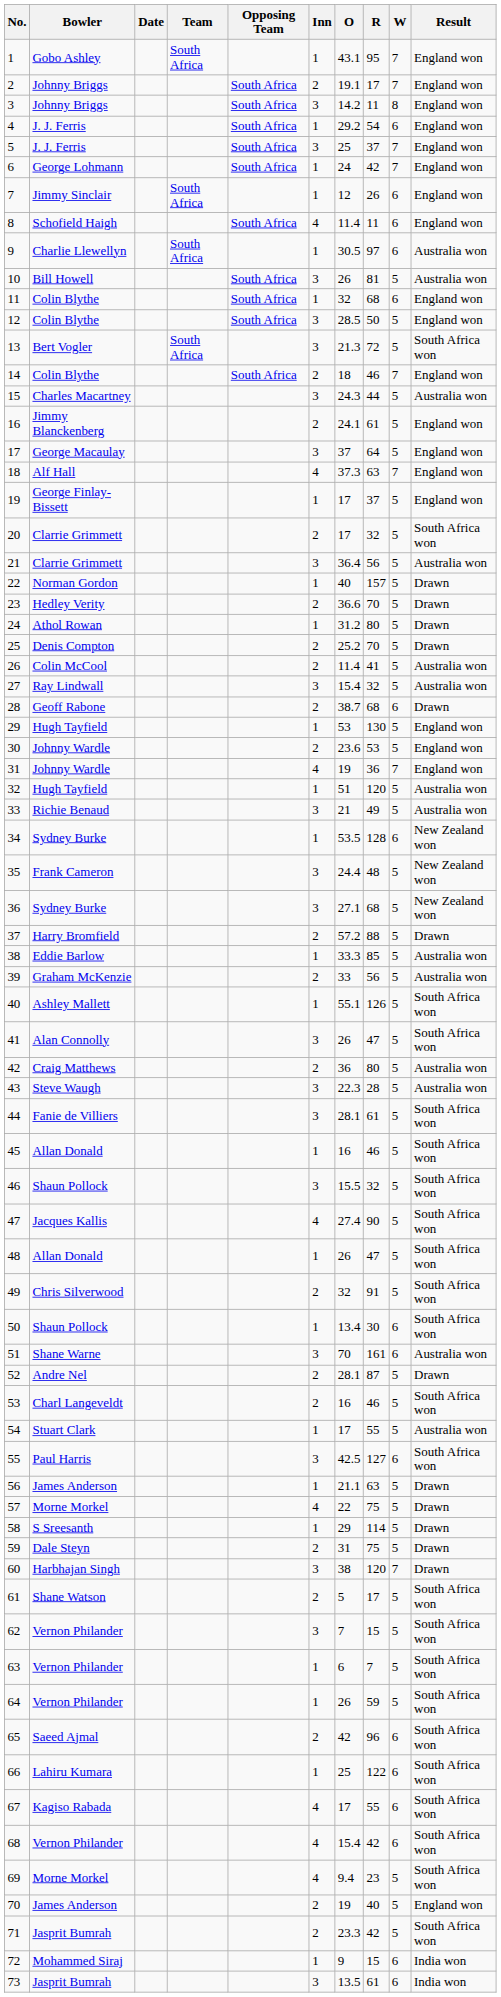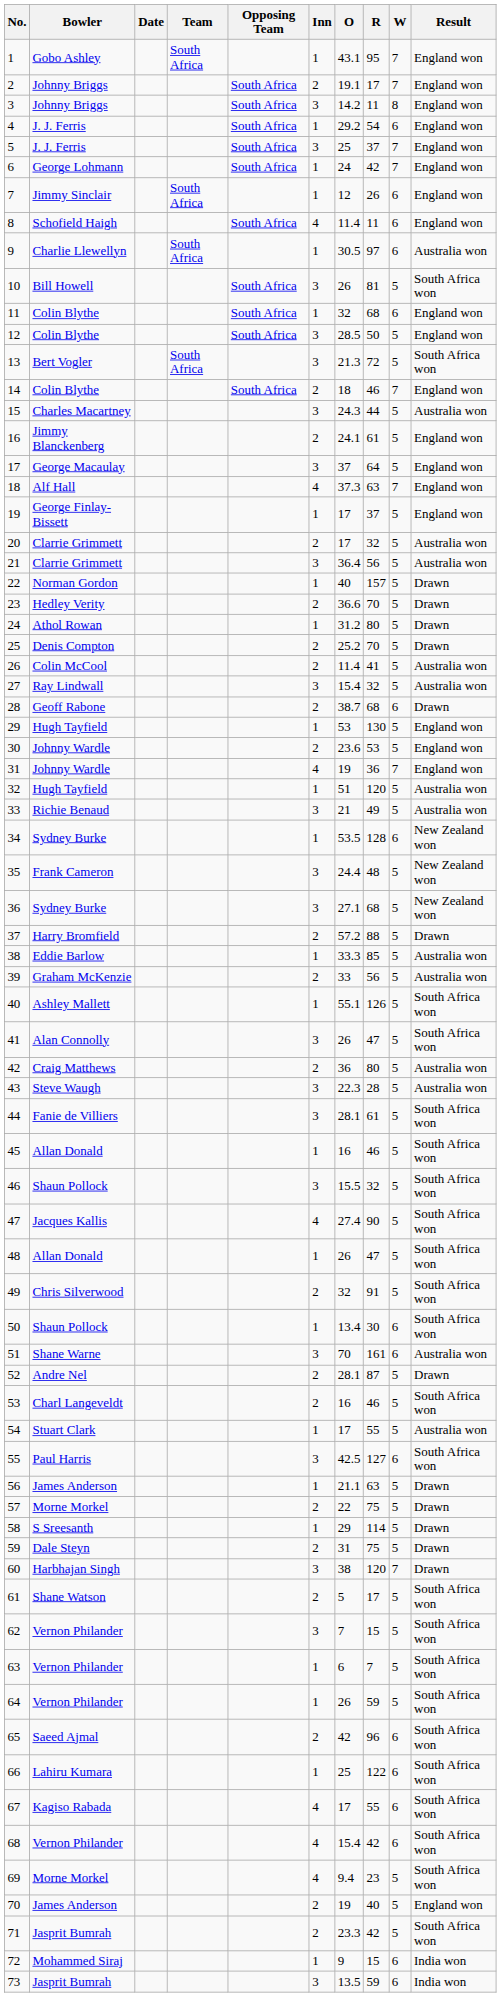 <table class="wikitable sortable">
 <tr>
 <th>No.</th>
 <th>Bowler</th>
 <th>Date</th>
 <th>Team</th>
 <th>Opposing Team</th>
 <th scope="col" style="width:20px;">Inn</th>
 <th scope="col" style="width:20px;">O</th>
 <th scope="col" style="width:20px;">R</th>
 <th scope="col" style="width:20px;">W</th>
 <th>Result</th>
 </tr>
 <tr>
 <td>1</td>
 <td><a href='#'>Gobo Ashley</a></td>
 <td></td>
 <td><a href='#'>South Africa</a></td>
 <td></td>
 <td>1</td>
 <td>43.1</td>
 <td>95</td>
 <td>7</td>
 <td>England won</td>
 </tr>
 <tr>
 <td>2</td>
 <td><a href='#'>Johnny Briggs</a></td>
 <td></td>
 <td></td>
 <td><a href='#'>South Africa</a></td>
 <td>2</td>
 <td>19.1</td>
 <td>17</td>
 <td>7</td>
 <td>England won</td>
 </tr>
 <tr>
 <td>3</td>
 <td><a href='#'>Johnny Briggs</a></td>
 <td></td>
 <td></td>
 <td><a href='#'>South Africa</a></td>
 <td>3</td>
 <td>14.2</td>
 <td>11</td>
 <td>8</td>
 <td>England won</td>
 </tr>
 <tr>
 <td>4</td>
 <td><a href='#'>J. J. Ferris</a></td>
 <td></td>
 <td></td>
 <td><a href='#'>South Africa</a></td>
 <td>1</td>
 <td>29.2</td>
 <td>54</td>
 <td>6</td>
 <td>England won</td>
 </tr>
 <tr>
 <td>5</td>
 <td><a href='#'>J. J. Ferris</a></td>
 <td></td>
 <td></td>
 <td><a href='#'>South Africa</a></td>
 <td>3</td>
 <td>25</td>
 <td>37</td>
 <td>7</td>
 <td>England won</td>
 </tr>
 <tr>
 <td>6</td>
 <td><a href='#'>George Lohmann</a></td>
 <td></td>
 <td></td>
 <td><a href='#'>South Africa</a></td>
 <td>1</td>
 <td>24</td>
 <td>42</td>
 <td>7</td>
 <td>England won</td>
 </tr>
 <tr>
 <td>7</td>
 <td><a href='#'>Jimmy Sinclair</a></td>
 <td></td>
 <td><a href='#'>South Africa</a></td>
 <td></td>
 <td>1</td>
 <td>12</td>
 <td>26</td>
 <td>6</td>
 <td>England won</td>
 </tr>
 <tr>
 <td>8</td>
 <td><a href='#'>Schofield Haigh</a></td>
 <td></td>
 <td></td>
 <td><a href='#'>South Africa</a></td>
 <td>4</td>
 <td>11.4</td>
 <td>11</td>
 <td>6</td>
 <td>England won</td>
 </tr>
 <tr>
 <td>9</td>
 <td><a href='#'>Charlie Llewellyn</a></td>
 <td></td>
 <td><a href='#'>South Africa</a></td>
 <td></td>
 <td>1</td>
 <td>30.5</td>
 <td>97</td>
 <td>6</td>
 <td>Australia won</td>
 </tr>
 <tr>
 <td>10</td>
 <td><a href='#'>Bill Howell</a></td>
 <td></td>
 <td></td>
 <td><a href='#'>South Africa</a></td>
 <td>3</td>
 <td>26</td>
 <td>81</td>
 <td>5</td>
-<td>Australia won</td>
+<td>South Africa won</td>
 </tr>
 <tr>
 <td>11</td>
 <td><a href='#'>Colin Blythe</a></td>
 <td></td>
 <td></td>
 <td><a href='#'>South Africa</a></td>
 <td>1</td>
 <td>32</td>
 <td>68</td>
 <td>6</td>
 <td>England won</td>
 </tr>
 <tr>
 <td>12</td>
 <td><a href='#'>Colin Blythe</a></td>
 <td></td>
 <td></td>
 <td><a href='#'>South Africa</a></td>
 <td>3</td>
 <td>28.5</td>
 <td>50</td>
 <td>5</td>
 <td>England won</td>
 </tr>
 <tr>
 <td>13</td>
 <td><a href='#'>Bert Vogler</a></td>
 <td></td>
 <td><a href='#'>South Africa</a></td>
 <td></td>
 <td>3</td>
 <td>21.3</td>
 <td>72</td>
 <td>5</td>
 <td>South Africa won</td>
 </tr>
 <tr>
 <td>14</td>
 <td><a href='#'>Colin Blythe</a></td>
 <td></td>
 <td></td>
 <td><a href='#'>South Africa</a></td>
 <td>2</td>
 <td>18</td>
 <td>46</td>
 <td>7</td>
 <td>England won</td>
 </tr>
 <tr>
 <td>15</td>
 <td><a href='#'>Charles Macartney</a></td>
 <td></td>
 <td></td>
 <td></td>
 <td>3</td>
 <td>24.3</td>
 <td>44</td>
 <td>5</td>
 <td>Australia won</td>
 </tr>
 <tr>
 <td>16</td>
 <td><a href='#'>Jimmy Blanckenberg</a></td>
 <td></td>
 <td></td>
 <td></td>
 <td>2</td>
 <td>24.1</td>
 <td>61</td>
 <td>5</td>
 <td>England won</td>
 </tr>
 <tr>
 <td>17</td>
 <td><a href='#'>George Macaulay</a></td>
 <td></td>
 <td></td>
 <td></td>
 <td>3</td>
 <td>37</td>
 <td>64</td>
 <td>5</td>
 <td>England won</td>
 </tr>
 <tr>
 <td>18</td>
 <td><a href='#'>Alf Hall</a></td>
 <td></td>
 <td></td>
 <td></td>
 <td>4</td>
 <td>37.3</td>
 <td>63</td>
 <td>7</td>
 <td>England won</td>
 </tr>
 <tr>
 <td>19</td>
 <td><a href='#'>George Finlay-Bissett</a></td>
 <td></td>
 <td></td>
 <td></td>
 <td>1</td>
 <td>17</td>
 <td>37</td>
 <td>5</td>
 <td>England won</td>
 </tr>
 <tr>
 <td>20</td>
 <td><a href='#'>Clarrie Grimmett</a></td>
 <td></td>
 <td></td>
 <td></td>
 <td>2</td>
 <td>17</td>
 <td>32</td>
 <td>5</td>
-<td>South Africa won</td>
+<td>Australia won</td>
 </tr>
 <tr>
 <td>21</td>
 <td><a href='#'>Clarrie Grimmett</a></td>
 <td></td>
 <td></td>
 <td></td>
 <td>3</td>
 <td>36.4</td>
 <td>56</td>
 <td>5</td>
 <td>Australia won</td>
 </tr>
 <tr>
 <td>22</td>
 <td><a href='#'>Norman Gordon</a></td>
 <td></td>
 <td></td>
 <td></td>
 <td>1</td>
 <td>40</td>
 <td>157</td>
 <td>5</td>
 <td>Drawn</td>
 </tr>
 <tr>
 <td>23</td>
 <td><a href='#'>Hedley Verity</a></td>
 <td></td>
 <td></td>
 <td></td>
 <td>2</td>
 <td>36.6</td>
 <td>70</td>
 <td>5</td>
 <td>Drawn</td>
 </tr>
 <tr>
 <td>24</td>
 <td><a href='#'>Athol Rowan</a></td>
 <td></td>
 <td></td>
 <td></td>
 <td>1</td>
 <td>31.2</td>
 <td>80</td>
 <td>5</td>
 <td>Drawn</td>
 </tr>
 <tr>
 <td>25</td>
 <td><a href='#'>Denis Compton</a></td>
 <td></td>
 <td></td>
 <td></td>
 <td>2</td>
 <td>25.2</td>
 <td>70</td>
 <td>5</td>
 <td>Drawn</td>
 </tr>
 <tr>
 <td>26</td>
 <td><a href='#'>Colin McCool</a></td>
 <td></td>
 <td></td>
 <td></td>
 <td>2</td>
 <td>11.4</td>
 <td>41</td>
 <td>5</td>
 <td>Australia won</td>
 </tr>
 <tr>
 <td>27</td>
 <td><a href='#'>Ray Lindwall</a></td>
 <td></td>
 <td></td>
 <td></td>
 <td>3</td>
 <td>15.4</td>
 <td>32</td>
 <td>5</td>
 <td>Australia won</td>
 </tr>
 <tr>
 <td>28</td>
 <td><a href='#'>Geoff Rabone</a></td>
 <td></td>
 <td></td>
 <td></td>
 <td>2</td>
 <td>38.7</td>
 <td>68</td>
 <td>6</td>
 <td>Drawn</td>
 </tr>
 <tr>
 <td>29</td>
 <td><a href='#'>Hugh Tayfield</a></td>
 <td></td>
 <td></td>
 <td></td>
 <td>1</td>
 <td>53</td>
 <td>130</td>
 <td>5</td>
 <td>England won</td>
 </tr>
 <tr>
 <td>30</td>
 <td><a href='#'>Johnny Wardle</a></td>
 <td></td>
 <td></td>
 <td></td>
 <td>2</td>
 <td>23.6</td>
 <td>53</td>
 <td>5</td>
 <td>England won</td>
 </tr>
 <tr>
 <td>31</td>
 <td><a href='#'>Johnny Wardle</a></td>
 <td></td>
 <td></td>
 <td></td>
 <td>4</td>
 <td>19</td>
 <td>36</td>
 <td>7</td>
 <td>England won</td>
 </tr>
 <tr>
 <td>32</td>
 <td><a href='#'>Hugh Tayfield</a></td>
 <td></td>
 <td></td>
 <td></td>
 <td>1</td>
 <td>51</td>
 <td>120</td>
 <td>5</td>
 <td>Australia won</td>
 </tr>
 <tr>
 <td>33</td>
 <td><a href='#'>Richie Benaud</a></td>
 <td></td>
 <td></td>
 <td></td>
 <td>3</td>
 <td>21</td>
 <td>49</td>
 <td>5</td>
 <td>Australia won</td>
 </tr>
 <tr>
 <td>34</td>
 <td><a href='#'>Sydney Burke</a></td>
 <td></td>
 <td></td>
 <td></td>
 <td>1</td>
 <td>53.5</td>
 <td>128</td>
 <td>6</td>
 <td>New Zealand won</td>
 </tr>
 <tr>
 <td>35</td>
 <td><a href='#'>Frank Cameron</a></td>
 <td></td>
 <td></td>
 <td></td>
 <td>3</td>
 <td>24.4</td>
 <td>48</td>
 <td>5</td>
 <td>New Zealand won</td>
 </tr>
 <tr>
 <td>36</td>
 <td><a href='#'>Sydney Burke</a></td>
 <td></td>
 <td></td>
 <td></td>
 <td>3</td>
 <td>27.1</td>
 <td>68</td>
 <td>5</td>
 <td>New Zealand won</td>
 </tr>
 <tr>
 <td>37</td>
 <td><a href='#'>Harry Bromfield</a></td>
 <td></td>
 <td></td>
 <td></td>
 <td>2</td>
 <td>57.2</td>
 <td>88</td>
 <td>5</td>
 <td>Drawn</td>
 </tr>
 <tr>
 <td>38</td>
 <td><a href='#'>Eddie Barlow</a></td>
 <td></td>
 <td></td>
 <td></td>
 <td>1</td>
 <td>33.3</td>
 <td>85</td>
 <td>5</td>
 <td>Australia won</td>
 </tr>
 <tr>
 <td>39</td>
 <td><a href='#'>Graham McKenzie</a></td>
 <td></td>
 <td></td>
 <td></td>
 <td>2</td>
 <td>33</td>
 <td>56</td>
 <td>5</td>
 <td>Australia won</td>
 </tr>
 <tr>
 <td>40</td>
 <td><a href='#'>Ashley Mallett</a></td>
 <td></td>
 <td></td>
 <td></td>
 <td>1</td>
 <td>55.1</td>
 <td>126</td>
 <td>5</td>
 <td>South Africa won</td>
 </tr>
 <tr>
 <td>41</td>
 <td><a href='#'>Alan Connolly</a></td>
 <td></td>
 <td></td>
 <td></td>
 <td>3</td>
 <td>26</td>
 <td>47</td>
 <td>5</td>
 <td>South Africa won</td>
 </tr>
 <tr>
 <td>42</td>
 <td><a href='#'>Craig Matthews</a></td>
 <td></td>
 <td></td>
 <td></td>
 <td>2</td>
 <td>36</td>
 <td>80</td>
 <td>5</td>
 <td>Australia won</td>
 </tr>
 <tr>
 <td>43</td>
 <td><a href='#'>Steve Waugh</a></td>
 <td></td>
 <td></td>
 <td></td>
 <td>3</td>
 <td>22.3</td>
 <td>28</td>
 <td>5</td>
 <td>Australia won</td>
 </tr>
 <tr>
 <td>44</td>
 <td><a href='#'>Fanie de Villiers</a></td>
 <td></td>
 <td></td>
 <td></td>
 <td>3</td>
 <td>28.1</td>
 <td>61</td>
 <td>5</td>
 <td>South Africa won</td>
 </tr>
 <tr>
 <td>45</td>
 <td><a href='#'>Allan Donald</a></td>
 <td></td>
 <td></td>
 <td></td>
 <td>1</td>
 <td>16</td>
 <td>46</td>
 <td>5</td>
 <td>South Africa won</td>
 </tr>
 <tr>
 <td>46</td>
 <td><a href='#'>Shaun Pollock</a></td>
 <td></td>
 <td></td>
 <td></td>
 <td>3</td>
 <td>15.5</td>
 <td>32</td>
 <td>5</td>
 <td>South Africa won</td>
 </tr>
 <tr>
 <td>47</td>
 <td><a href='#'>Jacques Kallis</a></td>
 <td></td>
 <td></td>
 <td></td>
 <td>4</td>
 <td>27.4</td>
 <td>90</td>
 <td>5</td>
 <td>South Africa won</td>
 </tr>
 <tr>
 <td>48</td>
 <td><a href='#'>Allan Donald</a></td>
 <td></td>
 <td></td>
 <td></td>
 <td>1</td>
 <td>26</td>
 <td>47</td>
 <td>5</td>
 <td>South Africa won</td>
 </tr>
 <tr>
 <td>49</td>
 <td><a href='#'>Chris Silverwood</a></td>
 <td></td>
 <td></td>
 <td></td>
 <td>2</td>
 <td>32</td>
 <td>91</td>
 <td>5</td>
 <td>South Africa won</td>
 </tr>
 <tr>
 <td>50</td>
 <td><a href='#'>Shaun Pollock</a></td>
 <td></td>
 <td></td>
 <td></td>
 <td>1</td>
 <td>13.4</td>
 <td>30</td>
 <td>6</td>
 <td>South Africa won</td>
 </tr>
 <tr>
 <td>51</td>
 <td><a href='#'>Shane Warne</a></td>
 <td></td>
 <td></td>
 <td></td>
 <td>3</td>
 <td>70</td>
 <td>161</td>
 <td>6</td>
 <td>Australia won</td>
 </tr>
 <tr>
 <td>52</td>
 <td><a href='#'>Andre Nel</a></td>
 <td></td>
 <td></td>
 <td></td>
 <td>2</td>
 <td>28.1</td>
 <td>87</td>
 <td>5</td>
 <td>Drawn</td>
 </tr>
 <tr>
 <td>53</td>
 <td><a href='#'>Charl Langeveldt</a></td>
 <td></td>
 <td></td>
 <td></td>
 <td>2</td>
 <td>16</td>
 <td>46</td>
 <td>5</td>
 <td>South Africa won</td>
 </tr>
 <tr>
 <td>54</td>
 <td><a href='#'>Stuart Clark</a></td>
 <td></td>
 <td></td>
 <td></td>
 <td>1</td>
 <td>17</td>
 <td>55</td>
 <td>5</td>
 <td>Australia won</td>
 </tr>
 <tr>
 <td>55</td>
 <td><a href='#'>Paul Harris</a></td>
 <td></td>
 <td></td>
 <td></td>
 <td>3</td>
 <td>42.5</td>
 <td>127</td>
 <td>6</td>
 <td>South Africa won</td>
 </tr>
 <tr>
 <td>56</td>
 <td><a href='#'>James Anderson</a></td>
 <td></td>
 <td></td>
 <td></td>
 <td>1</td>
 <td>21.1</td>
 <td>63</td>
 <td>5</td>
 <td>Drawn</td>
 </tr>
 <tr>
 <td>57</td>
 <td><a href='#'>Morne Morkel</a></td>
 <td></td>
 <td></td>
 <td></td>
-<td>4</td>
+<td>2</td>
 <td>22</td>
 <td>75</td>
 <td>5</td>
 <td>Drawn</td>
 </tr>
 <tr>
 <td>58</td>
 <td><a href='#'>S Sreesanth</a></td>
 <td></td>
 <td></td>
 <td></td>
 <td>1</td>
 <td>29</td>
 <td>114</td>
 <td>5</td>
 <td>Drawn</td>
 </tr>
 <tr>
 <td>59</td>
 <td><a href='#'>Dale Steyn</a></td>
 <td></td>
 <td></td>
 <td></td>
 <td>2</td>
 <td>31</td>
 <td>75</td>
 <td>5</td>
 <td>Drawn</td>
 </tr>
 <tr>
 <td>60</td>
 <td><a href='#'>Harbhajan Singh</a></td>
 <td></td>
 <td></td>
 <td></td>
 <td>3</td>
 <td>38</td>
 <td>120</td>
 <td>7</td>
 <td>Drawn</td>
 </tr>
 <tr>
 <td>61</td>
 <td><a href='#'>Shane Watson</a></td>
 <td></td>
 <td></td>
 <td></td>
 <td>2</td>
 <td>5</td>
 <td>17</td>
 <td>5</td>
 <td>South Africa won</td>
 </tr>
 <tr>
 <td>62</td>
 <td><a href='#'>Vernon Philander</a></td>
 <td></td>
 <td></td>
 <td></td>
 <td>3</td>
 <td>7</td>
 <td>15</td>
 <td>5</td>
 <td>South Africa won</td>
 </tr>
 <tr>
 <td>63</td>
 <td><a href='#'>Vernon Philander</a></td>
 <td></td>
 <td></td>
 <td></td>
 <td>1</td>
 <td>6</td>
 <td>7</td>
 <td>5</td>
 <td>South Africa won</td>
 </tr>
 <tr>
 <td>64</td>
 <td><a href='#'>Vernon Philander</a></td>
 <td></td>
 <td></td>
 <td></td>
 <td>1</td>
 <td>26</td>
 <td>59</td>
 <td>5</td>
 <td>South Africa won</td>
 </tr>
 <tr>
 <td>65</td>
 <td><a href='#'>Saeed Ajmal</a></td>
 <td></td>
 <td></td>
 <td></td>
 <td>2</td>
 <td>42</td>
 <td>96</td>
 <td>6</td>
 <td>South Africa won</td>
 </tr>
 <tr>
 <td>66</td>
 <td><a href='#'>Lahiru Kumara</a></td>
 <td></td>
 <td></td>
 <td></td>
 <td>1</td>
 <td>25</td>
 <td>122</td>
 <td>6</td>
 <td>South Africa won</td>
 </tr>
 <tr>
 <td>67</td>
 <td><a href='#'>Kagiso Rabada</a></td>
 <td></td>
 <td></td>
 <td></td>
 <td>4</td>
 <td>17</td>
 <td>55</td>
 <td>6</td>
 <td>South Africa won</td>
 </tr>
 <tr>
 <td>68</td>
 <td><a href='#'>Vernon Philander</a></td>
 <td></td>
 <td></td>
 <td></td>
 <td>4</td>
 <td>15.4</td>
 <td>42</td>
 <td>6</td>
 <td>South Africa won</td>
 </tr>
 <tr>
 <td>69</td>
 <td><a href='#'>Morne Morkel</a></td>
 <td></td>
 <td></td>
 <td></td>
 <td>4</td>
 <td>9.4</td>
 <td>23</td>
 <td>5</td>
 <td>South Africa won</td>
 </tr>
 <tr>
 <td>70</td>
 <td><a href='#'>James Anderson</a></td>
 <td></td>
 <td></td>
 <td></td>
 <td>2</td>
 <td>19</td>
 <td>40</td>
 <td>5</td>
 <td>England won</td>
 </tr>
 <tr>
 <td>71</td>
 <td><a href='#'>Jasprit Bumrah</a></td>
 <td></td>
 <td></td>
 <td></td>
 <td>2</td>
 <td>23.3</td>
 <td>42</td>
 <td>5</td>
 <td>South Africa won</td>
 </tr>
 <tr>
 <td>72</td>
 <td><a href='#'>Mohammed Siraj</a></td>
 <td></td>
 <td></td>
 <td></td>
 <td>1</td>
 <td>9</td>
 <td>15</td>
 <td>6</td>
 <td>India won</td>
 </tr>
 <tr>
 <td>73</td>
 <td><a href='#'>Jasprit Bumrah</a></td>
 <td></td>
 <td></td>
 <td></td>
 <td>3</td>
 <td>13.5</td>
-<td>61</td>
+<td>59</td>
 <td>6</td>
 <td>India won</td>
 </tr>
 </table>
